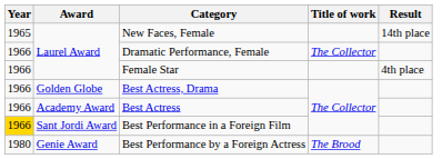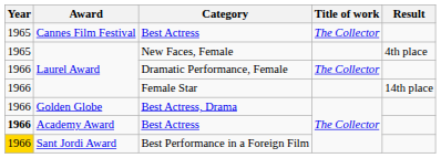 <table class="wikitable sortable">
 <tr>
 <th>Year</th>
 <th>Award</th>
 <th>Category</th>
 <th>Title of work</th>
 <th>Result</th>
 </tr>
 <tr>
 <td>1965</td>
+<td><a href='#'>Cannes Film Festival</a></td>
+<td><a href='#'>Best Actress</a></td>
+<td><em><a href='#'>The Collector</a></em></td>
+<td></td>
+</tr>
+<tr>
+<td>1965</td>
 <td rowspan="3"><a href='#'>Laurel Award</a></td>
 <td>New Faces, Female</td>
 <td></td>
-<td>14th place</td>
+<td>4th place</td>
 </tr>
 <tr>
 <td>1966</td>
 <td>Dramatic Performance, Female</td>
 <td><em><a href='#'>The Collector</a></em></td>
 <td></td>
 </tr>
 <tr>
 <td>1966</td>
 <td>Female Star</td>
 <td></td>
-<td>4th place</td>
+<td>14th place</td>
 </tr>
 <tr>
 <td>1966</td>
 <td><a href='#'>Golden Globe</a></td>
 <td><a href='#'>Best Actress, Drama</a></td>
 <td rowspan="3"><em><a href='#'>The Collector</a></em></td>
 <td></td>
 </tr>
 <tr>
-<td>1966</td>
+<td><strong>1966</strong></td>
 <td><a href='#'>Academy Award</a></td>
 <td><a href='#'>Best Actress</a></td>
 <td></td>
 </tr>
 <tr>
 <td style="background: gold;">1966</td>
 <td><a href='#'>Sant Jordi Award</a></td>
 <td>Best Performance in a Foreign Film</td>
 <td></td>
 </tr>
-<tr>
-<td>1980</td>
-<td><a href='#'>Genie Award</a></td>
-<td>Best Performance by a Foreign Actress</td>
-<td><em><a href='#'>The Brood</a></em></td>
-<td></td>
-</tr>
 </table>
